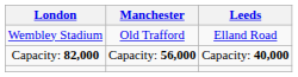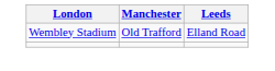 <table class="wikitable" style="margin:1em auto; text-align:center">
 <tr>
 <th><a href='#'>London</a></th>
 <th><a href='#'>Manchester</a></th>
 <th><a href='#'>Leeds</a></th>
 </tr>
 <tr>
 <td><a href='#'>Wembley Stadium</a></td>
 <td><a href='#'>Old Trafford</a></td>
 <td><a href='#'>Elland Road</a></td>
 </tr>
 <tr>
-<td>Capacity: <strong>82,000</strong></td>
-<td>Capacity: <strong>56,000</strong></td>
-<td>Capacity: <strong>40,000</strong></td>
-</tr>
-<tr>
 <td></td>
 <td></td>
 <td></td>
 </tr>
 </table>
